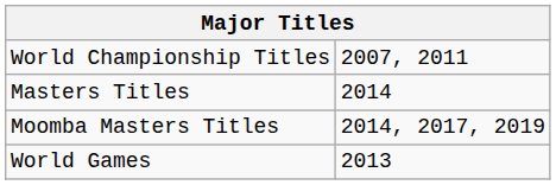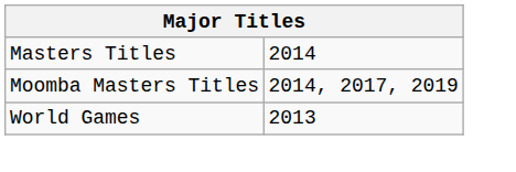 <table class="wikitable">
 <tr>
 <th colspan="2">Major Titles</th>
-</tr>
-<tr>
-<td>World Championship Titles</td>
-<td>2007, 2011</td>
 </tr>
 <tr>
 <td>Masters Titles</td>
 <td>2014</td>
 </tr>
 <tr>
 <td>Moomba Masters Titles</td>
 <td>2014, 2017, 2019</td>
 </tr>
 <tr>
 <td>World Games</td>
 <td>2013</td>
 </tr>
 </table>
